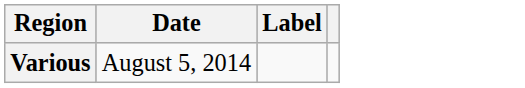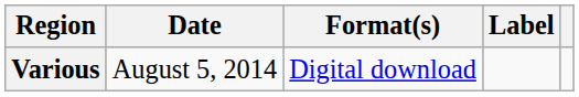 <table class="wikitable plainrowheaders">
 <tr>
 <th scope="col">Region</th>
 <th scope="col">Date</th>
+<th scope="col">Format(s)</th>
 <th scope="col">Label</th>
 <th scope="col"></th>
 </tr>
 <tr>
 <th scope="row">Various</th>
 <td>August 5, 2014</td>
+<td><a href='#'>Digital download</a></td>
 <td></td>
 <td align="center"></td>
 </tr>
 </table>
